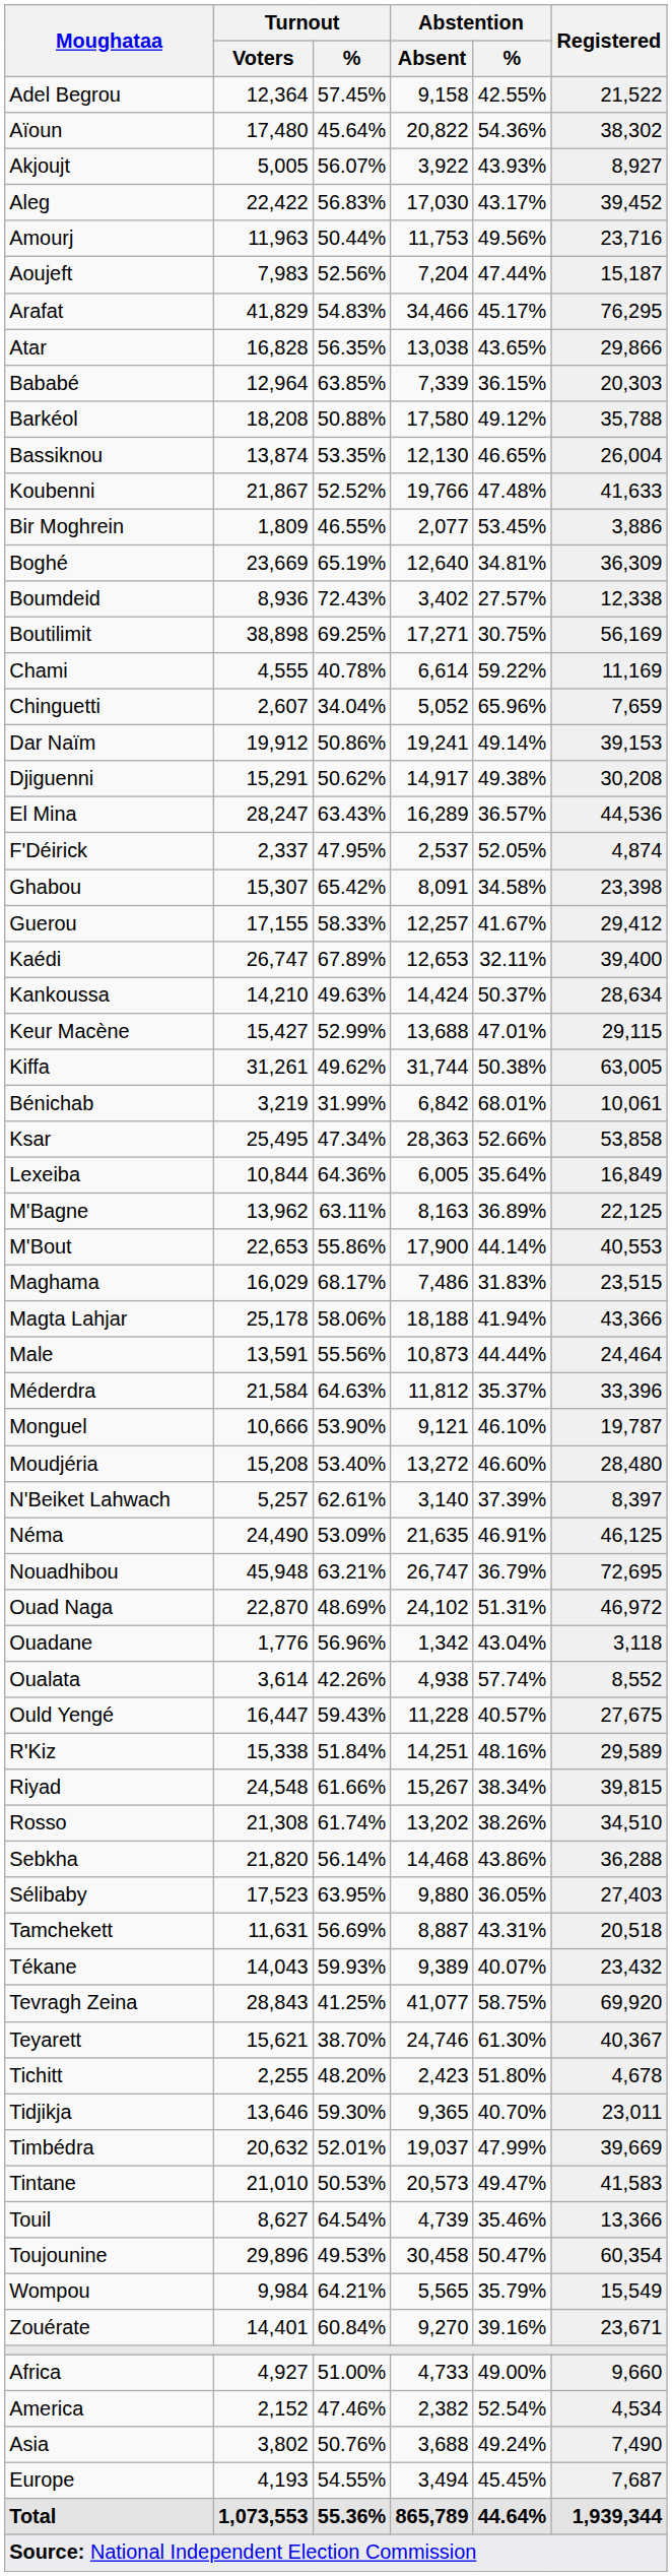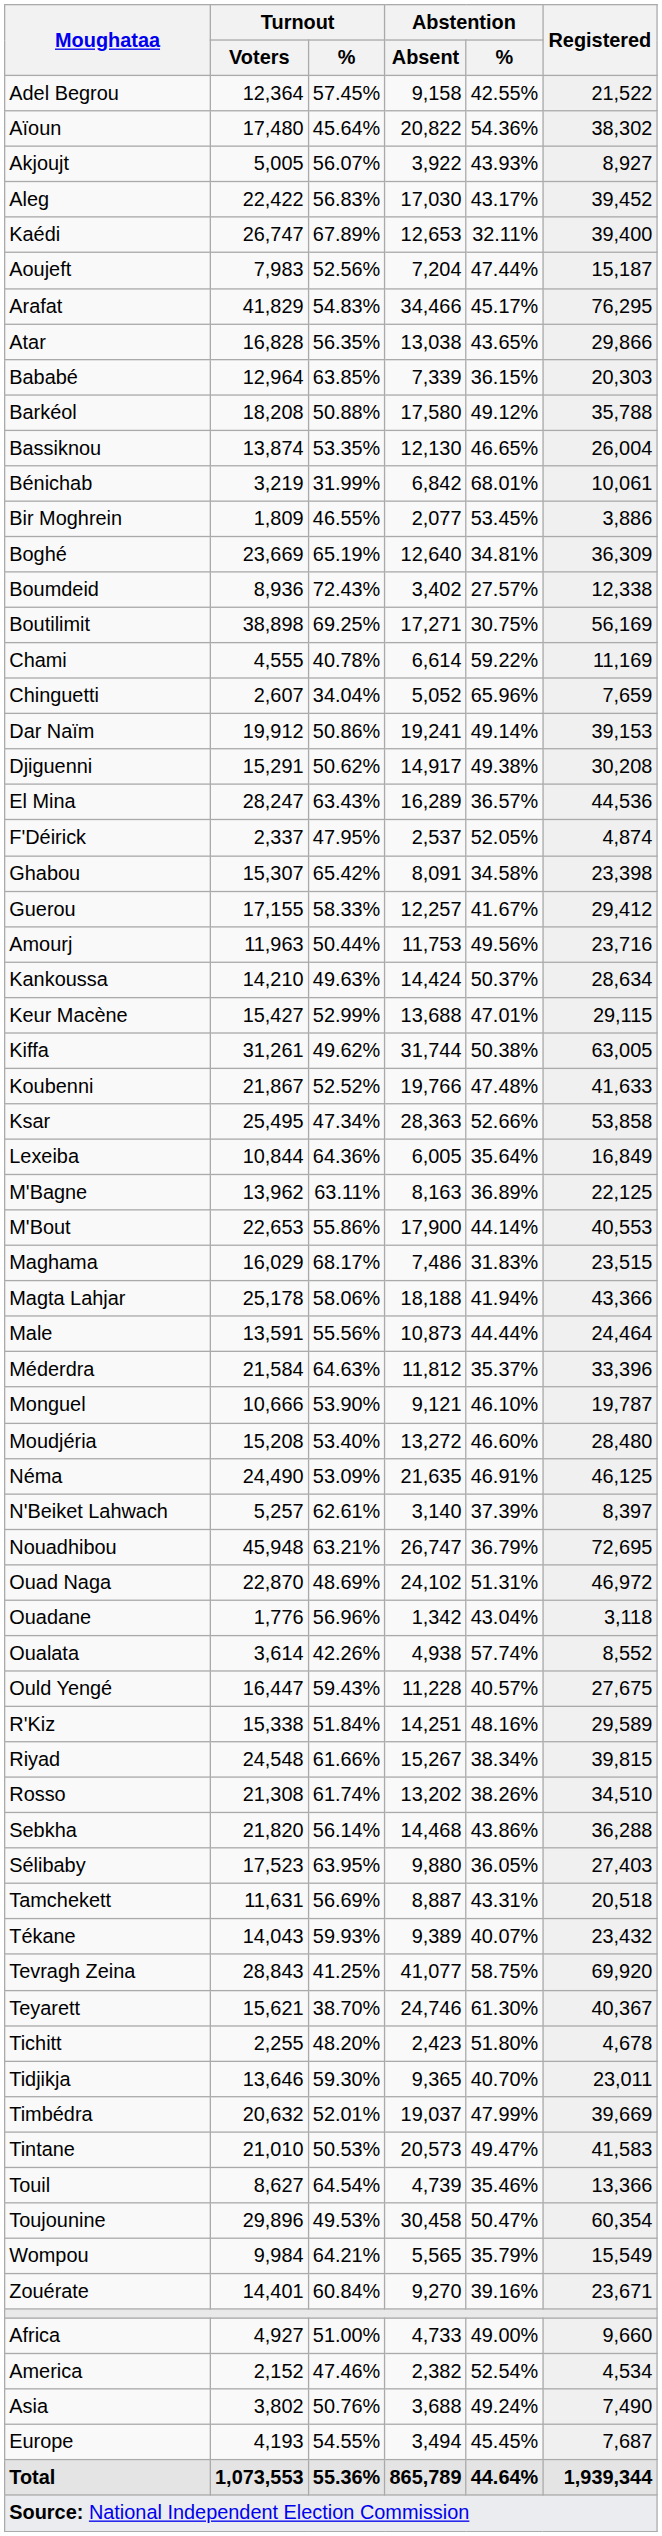 <table class="wikitable sortable collapsible collapsed mw-datatable" style="text-align:right; font-size:95%; line-height:20px">
 <tr>
 <th width="150" rowspan="2"><a href='#'>Moughataa</a></th>
 <th width="110" colspan="2">Turnout</th>
 <th width="110" colspan="2">Abstention</th>
 <th width="80" rowspan="2">Registered</th>
 </tr>
 <tr>
 <th>Voters</th>
 <th>%</th>
 <th>Absent</th>
 <th>%</th>
 </tr>
 <tr>
 <td style="text-align:left">Adel Begrou</td>
 <td>12,364</td>
 <td>57.45%</td>
 <td>9,158</td>
 <td>42.55%</td>
 <td style="background:#F0F0F0;">21,522</td>
 </tr>
 <tr>
 <td style="text-align:left">Aïoun</td>
 <td>17,480</td>
 <td>45.64%</td>
 <td>20,822</td>
 <td>54.36%</td>
 <td style="background:#F0F0F0;">38,302</td>
 </tr>
 <tr>
 <td style="text-align:left">Akjoujt</td>
 <td>5,005</td>
 <td>56.07%</td>
 <td>3,922</td>
 <td>43.93%</td>
 <td style="background:#F0F0F0;">8,927</td>
 </tr>
 <tr>
 <td style="text-align:left">Aleg</td>
 <td>22,422</td>
 <td>56.83%</td>
 <td>17,030</td>
 <td>43.17%</td>
 <td style="background:#F0F0F0;">39,452</td>
 </tr>
 <tr>
-<td style="text-align:left">Amourj</td>
-<td>11,963</td>
-<td>50.44%</td>
-<td>11,753</td>
-<td>49.56%</td>
-<td style="background:#F0F0F0;">23,716</td>
+<td style="text-align:left">Kaédi</td>
+<td>26,747</td>
+<td>67.89%</td>
+<td>12,653</td>
+<td>32.11%</td>
+<td style="background:#F0F0F0;">39,400</td>
 </tr>
 <tr>
 <td style="text-align:left">Aoujeft</td>
 <td>7,983</td>
 <td>52.56%</td>
 <td>7,204</td>
 <td>47.44%</td>
 <td style="background:#F0F0F0;">15,187</td>
 </tr>
 <tr>
 <td style="text-align:left">Arafat</td>
 <td>41,829</td>
 <td>54.83%</td>
 <td>34,466</td>
 <td>45.17%</td>
 <td style="background:#F0F0F0;">76,295</td>
 </tr>
 <tr>
 <td style="text-align:left">Atar</td>
 <td>16,828</td>
 <td>56.35%</td>
 <td>13,038</td>
 <td>43.65%</td>
 <td style="background:#F0F0F0;">29,866</td>
 </tr>
 <tr>
 <td style="text-align:left">Bababé</td>
 <td>12,964</td>
 <td>63.85%</td>
 <td>7,339</td>
 <td>36.15%</td>
 <td style="background:#F0F0F0;">20,303</td>
 </tr>
 <tr>
 <td style="text-align:left">Barkéol</td>
 <td>18,208</td>
 <td>50.88%</td>
 <td>17,580</td>
 <td>49.12%</td>
 <td style="background:#F0F0F0;">35,788</td>
 </tr>
 <tr>
 <td style="text-align:left">Bassiknou</td>
 <td>13,874</td>
 <td>53.35%</td>
 <td>12,130</td>
 <td>46.65%</td>
 <td style="background:#F0F0F0;">26,004</td>
 </tr>
 <tr>
-<td style="text-align:left">Koubenni</td>
-<td>21,867</td>
-<td>52.52%</td>
-<td>19,766</td>
-<td>47.48%</td>
-<td style="background:#F0F0F0;">41,633</td>
+<td style="text-align:left">Bénichab</td>
+<td>3,219</td>
+<td>31.99%</td>
+<td>6,842</td>
+<td>68.01%</td>
+<td style="background:#F0F0F0;">10,061</td>
 </tr>
 <tr>
 <td style="text-align:left">Bir Moghrein</td>
 <td>1,809</td>
 <td>46.55%</td>
 <td>2,077</td>
 <td>53.45%</td>
 <td style="background:#F0F0F0;">3,886</td>
 </tr>
 <tr>
 <td style="text-align:left">Boghé</td>
 <td>23,669</td>
 <td>65.19%</td>
 <td>12,640</td>
 <td>34.81%</td>
 <td style="background:#F0F0F0;">36,309</td>
 </tr>
 <tr>
 <td style="text-align:left">Boumdeid</td>
 <td>8,936</td>
 <td>72.43%</td>
 <td>3,402</td>
 <td>27.57%</td>
 <td style="background:#F0F0F0;">12,338</td>
 </tr>
 <tr>
 <td style="text-align:left">Boutilimit</td>
 <td>38,898</td>
 <td>69.25%</td>
 <td>17,271</td>
 <td>30.75%</td>
 <td style="background:#F0F0F0;">56,169</td>
 </tr>
 <tr>
 <td style="text-align:left">Chami</td>
 <td>4,555</td>
 <td>40.78%</td>
 <td>6,614</td>
 <td>59.22%</td>
 <td style="background:#F0F0F0;">11,169</td>
 </tr>
 <tr>
 <td style="text-align:left">Chinguetti</td>
 <td>2,607</td>
 <td>34.04%</td>
 <td>5,052</td>
 <td>65.96%</td>
 <td style="background:#F0F0F0;">7,659</td>
 </tr>
 <tr>
 <td style="text-align:left">Dar Naïm</td>
 <td>19,912</td>
 <td>50.86%</td>
 <td>19,241</td>
 <td>49.14%</td>
 <td style="background:#F0F0F0;">39,153</td>
 </tr>
 <tr>
 <td style="text-align:left">Djiguenni</td>
 <td>15,291</td>
 <td>50.62%</td>
 <td>14,917</td>
 <td>49.38%</td>
 <td style="background:#F0F0F0;">30,208</td>
 </tr>
 <tr>
 <td style="text-align:left">El Mina</td>
 <td>28,247</td>
 <td>63.43%</td>
 <td>16,289</td>
 <td>36.57%</td>
 <td style="background:#F0F0F0;">44,536</td>
 </tr>
 <tr>
 <td style="text-align:left">F'Déirick</td>
 <td>2,337</td>
 <td>47.95%</td>
 <td>2,537</td>
 <td>52.05%</td>
 <td style="background:#F0F0F0;">4,874</td>
 </tr>
 <tr>
 <td style="text-align:left">Ghabou</td>
 <td>15,307</td>
 <td>65.42%</td>
 <td>8,091</td>
 <td>34.58%</td>
 <td style="background:#F0F0F0;">23,398</td>
 </tr>
 <tr>
 <td style="text-align:left">Guerou</td>
 <td>17,155</td>
 <td>58.33%</td>
 <td>12,257</td>
 <td>41.67%</td>
 <td style="background:#F0F0F0;">29,412</td>
 </tr>
 <tr>
-<td style="text-align:left">Kaédi</td>
-<td>26,747</td>
-<td>67.89%</td>
-<td>12,653</td>
-<td>32.11%</td>
-<td style="background:#F0F0F0;">39,400</td>
+<td style="text-align:left">Amourj</td>
+<td>11,963</td>
+<td>50.44%</td>
+<td>11,753</td>
+<td>49.56%</td>
+<td style="background:#F0F0F0;">23,716</td>
 </tr>
 <tr>
 <td style="text-align:left">Kankoussa</td>
 <td>14,210</td>
 <td>49.63%</td>
 <td>14,424</td>
 <td>50.37%</td>
 <td style="background:#F0F0F0;">28,634</td>
 </tr>
 <tr>
 <td style="text-align:left">Keur Macène</td>
 <td>15,427</td>
 <td>52.99%</td>
 <td>13,688</td>
 <td>47.01%</td>
 <td style="background:#F0F0F0;">29,115</td>
 </tr>
 <tr>
 <td style="text-align:left">Kiffa</td>
 <td>31,261</td>
 <td>49.62%</td>
 <td>31,744</td>
 <td>50.38%</td>
 <td style="background:#F0F0F0;">63,005</td>
 </tr>
 <tr>
-<td style="text-align:left">Bénichab</td>
-<td>3,219</td>
-<td>31.99%</td>
-<td>6,842</td>
-<td>68.01%</td>
-<td style="background:#F0F0F0;">10,061</td>
+<td style="text-align:left">Koubenni</td>
+<td>21,867</td>
+<td>52.52%</td>
+<td>19,766</td>
+<td>47.48%</td>
+<td style="background:#F0F0F0;">41,633</td>
 </tr>
 <tr>
 <td style="text-align:left">Ksar</td>
 <td>25,495</td>
 <td>47.34%</td>
 <td>28,363</td>
 <td>52.66%</td>
 <td style="background:#F0F0F0;">53,858</td>
 </tr>
 <tr>
 <td style="text-align:left">Lexeiba</td>
 <td>10,844</td>
 <td>64.36%</td>
 <td>6,005</td>
 <td>35.64%</td>
 <td style="background:#F0F0F0;">16,849</td>
 </tr>
 <tr>
 <td style="text-align:left">M'Bagne</td>
 <td>13,962</td>
 <td>63.11%</td>
 <td>8,163</td>
 <td>36.89%</td>
 <td style="background:#F0F0F0;">22,125</td>
 </tr>
 <tr>
 <td style="text-align:left">M'Bout</td>
 <td>22,653</td>
 <td>55.86%</td>
 <td>17,900</td>
 <td>44.14%</td>
 <td style="background:#F0F0F0;">40,553</td>
 </tr>
 <tr>
 <td style="text-align:left">Maghama</td>
 <td>16,029</td>
 <td>68.17%</td>
 <td>7,486</td>
 <td>31.83%</td>
 <td style="background:#F0F0F0;">23,515</td>
 </tr>
 <tr>
 <td style="text-align:left">Magta Lahjar</td>
 <td>25,178</td>
 <td>58.06%</td>
 <td>18,188</td>
 <td>41.94%</td>
 <td style="background:#F0F0F0;">43,366</td>
 </tr>
 <tr>
 <td style="text-align:left">Male</td>
 <td>13,591</td>
 <td>55.56%</td>
 <td>10,873</td>
 <td>44.44%</td>
 <td style="background:#F0F0F0;">24,464</td>
 </tr>
 <tr>
 <td style="text-align:left">Méderdra</td>
 <td>21,584</td>
 <td>64.63%</td>
 <td>11,812</td>
 <td>35.37%</td>
 <td style="background:#F0F0F0;">33,396</td>
 </tr>
 <tr>
 <td style="text-align:left">Monguel</td>
 <td>10,666</td>
 <td>53.90%</td>
 <td>9,121</td>
 <td>46.10%</td>
 <td style="background:#F0F0F0;">19,787</td>
 </tr>
 <tr>
 <td style="text-align:left">Moudjéria</td>
 <td>15,208</td>
 <td>53.40%</td>
 <td>13,272</td>
 <td>46.60%</td>
 <td style="background:#F0F0F0;">28,480</td>
 </tr>
 <tr>
+<td style="text-align:left">Néma</td>
+<td>24,490</td>
+<td>53.09%</td>
+<td>21,635</td>
+<td>46.91%</td>
+<td style="background:#F0F0F0;">46,125</td>
+</tr>
+<tr>
 <td style="text-align:left">N'Beiket Lahwach</td>
 <td>5,257</td>
 <td>62.61%</td>
 <td>3,140</td>
 <td>37.39%</td>
 <td style="background:#F0F0F0;">8,397</td>
-</tr>
-<tr>
-<td style="text-align:left">Néma</td>
-<td>24,490</td>
-<td>53.09%</td>
-<td>21,635</td>
-<td>46.91%</td>
-<td style="background:#F0F0F0;">46,125</td>
 </tr>
 <tr>
 <td style="text-align:left">Nouadhibou</td>
 <td>45,948</td>
 <td>63.21%</td>
 <td>26,747</td>
 <td>36.79%</td>
 <td style="background:#F0F0F0;">72,695</td>
 </tr>
 <tr>
 <td style="text-align:left">Ouad Naga</td>
 <td>22,870</td>
 <td>48.69%</td>
 <td>24,102</td>
 <td>51.31%</td>
 <td style="background:#F0F0F0;">46,972</td>
 </tr>
 <tr>
 <td style="text-align:left">Ouadane</td>
 <td>1,776</td>
 <td>56.96%</td>
 <td>1,342</td>
 <td>43.04%</td>
 <td style="background:#F0F0F0;">3,118</td>
 </tr>
 <tr>
 <td style="text-align:left">Oualata</td>
 <td>3,614</td>
 <td>42.26%</td>
 <td>4,938</td>
 <td>57.74%</td>
 <td style="background:#F0F0F0;">8,552</td>
 </tr>
 <tr>
 <td style="text-align:left">Ould Yengé</td>
 <td>16,447</td>
 <td>59.43%</td>
 <td>11,228</td>
 <td>40.57%</td>
 <td style="background:#F0F0F0;">27,675</td>
 </tr>
 <tr>
 <td style="text-align:left">R'Kiz</td>
 <td>15,338</td>
 <td>51.84%</td>
 <td>14,251</td>
 <td>48.16%</td>
 <td style="background:#F0F0F0;">29,589</td>
 </tr>
 <tr>
 <td style="text-align:left">Riyad</td>
 <td>24,548</td>
 <td>61.66%</td>
 <td>15,267</td>
 <td>38.34%</td>
 <td style="background:#F0F0F0;">39,815</td>
 </tr>
 <tr>
 <td style="text-align:left">Rosso</td>
 <td>21,308</td>
 <td>61.74%</td>
 <td>13,202</td>
 <td>38.26%</td>
 <td style="background:#F0F0F0;">34,510</td>
 </tr>
 <tr>
 <td style="text-align:left">Sebkha</td>
 <td>21,820</td>
 <td>56.14%</td>
 <td>14,468</td>
 <td>43.86%</td>
 <td style="background:#F0F0F0;">36,288</td>
 </tr>
 <tr>
 <td style="text-align:left">Sélibaby</td>
 <td>17,523</td>
 <td>63.95%</td>
 <td>9,880</td>
 <td>36.05%</td>
 <td style="background:#F0F0F0;">27,403</td>
 </tr>
 <tr>
 <td style="text-align:left">Tamchekett</td>
 <td>11,631</td>
 <td>56.69%</td>
 <td>8,887</td>
 <td>43.31%</td>
 <td style="background:#F0F0F0;">20,518</td>
 </tr>
 <tr>
 <td style="text-align:left">Tékane</td>
 <td>14,043</td>
 <td>59.93%</td>
 <td>9,389</td>
 <td>40.07%</td>
 <td style="background:#F0F0F0;">23,432</td>
 </tr>
 <tr>
 <td style="text-align:left">Tevragh Zeina</td>
 <td>28,843</td>
 <td>41.25%</td>
 <td>41,077</td>
 <td>58.75%</td>
 <td style="background:#F0F0F0;">69,920</td>
 </tr>
 <tr>
 <td style="text-align:left">Teyarett</td>
 <td>15,621</td>
 <td>38.70%</td>
 <td>24,746</td>
 <td>61.30%</td>
 <td style="background:#F0F0F0;">40,367</td>
 </tr>
 <tr>
 <td style="text-align:left">Tichitt</td>
 <td>2,255</td>
 <td>48.20%</td>
 <td>2,423</td>
 <td>51.80%</td>
 <td style="background:#F0F0F0;">4,678</td>
 </tr>
 <tr>
 <td style="text-align:left">Tidjikja</td>
 <td>13,646</td>
 <td>59.30%</td>
 <td>9,365</td>
 <td>40.70%</td>
 <td style="background:#F0F0F0;">23,011</td>
 </tr>
 <tr>
 <td style="text-align:left">Timbédra</td>
 <td>20,632</td>
 <td>52.01%</td>
 <td>19,037</td>
 <td>47.99%</td>
 <td style="background:#F0F0F0;">39,669</td>
 </tr>
 <tr>
 <td style="text-align:left">Tintane</td>
 <td>21,010</td>
 <td>50.53%</td>
 <td>20,573</td>
 <td>49.47%</td>
 <td style="background:#F0F0F0;">41,583</td>
 </tr>
 <tr>
 <td style="text-align:left">Touil</td>
 <td>8,627</td>
 <td>64.54%</td>
 <td>4,739</td>
 <td>35.46%</td>
 <td style="background:#F0F0F0;">13,366</td>
 </tr>
 <tr>
 <td style="text-align:left">Toujounine</td>
 <td>29,896</td>
 <td>49.53%</td>
 <td>30,458</td>
 <td>50.47%</td>
 <td style="background:#F0F0F0;">60,354</td>
 </tr>
 <tr>
 <td style="text-align:left">Wompou</td>
 <td>9,984</td>
 <td>64.21%</td>
 <td>5,565</td>
 <td>35.79%</td>
 <td style="background:#F0F0F0;">15,549</td>
 </tr>
 <tr>
 <td style="text-align:left">Zouérate</td>
 <td>14,401</td>
 <td>60.84%</td>
 <td>9,270</td>
 <td>39.16%</td>
 <td style="background:#F0F0F0;">23,671</td>
 </tr>
 <tr class="sortbottom">
 <td colspan="6" style="background:#E9E9E9;"></td>
 </tr>
 <tr>
 <td style="text-align:left">Africa</td>
 <td>4,927</td>
 <td>51.00%</td>
 <td>4,733</td>
 <td>49.00%</td>
 <td style="background:#F0F0F0;">9,660</td>
 </tr>
 <tr>
 <td style="text-align:left">America</td>
 <td>2,152</td>
 <td>47.46%</td>
 <td>2,382</td>
 <td>52.54%</td>
 <td style="background:#F0F0F0;">4,534</td>
 </tr>
 <tr>
 <td style="text-align:left">Asia</td>
 <td>3,802</td>
 <td>50.76%</td>
 <td>3,688</td>
 <td>49.24%</td>
 <td style="background:#F0F0F0;">7,490</td>
 </tr>
 <tr>
 <td style="text-align:left">Europe</td>
 <td>4,193</td>
 <td>54.55%</td>
 <td>3,494</td>
 <td>45.45%</td>
 <td style="background:#F0F0F0;">7,687</td>
 </tr>
 <tr class="sortbottom" style="font-weight:bold; background:#E4E4E4;">
 <td align="left">Total</td>
 <td>1,073,553</td>
 <td>55.36%</td>
 <td>865,789</td>
 <td>44.64%</td>
 <td>1,939,344</td>
 </tr>
 <tr class="sortbottom">
 <td colspan="6" style="text-align:left; background-color:#eaecf0"><strong>Source:</strong> <a href='#'>National Independent Election Commission</a></td>
 </tr>
 </table>
